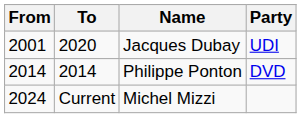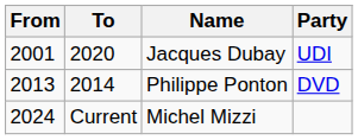 <table class="wikitable">
 <tr>
 <th>From</th>
 <th>To</th>
 <th>Name</th>
 <th>Party</th>
 </tr>
 <tr>
 <td>2001</td>
 <td>2020</td>
 <td>Jacques Dubay</td>
 <td><a href='#'>UDI</a></td>
 </tr>
 <tr>
-<td>2014</td>
+<td>2013</td>
 <td>2014</td>
 <td>Philippe Ponton</td>
 <td><a href='#'>DVD</a></td>
 </tr>
 <tr>
 <td>2024</td>
 <td>Current</td>
 <td>Michel Mizzi</td>
 <td></td>
 </tr>
 </table>
